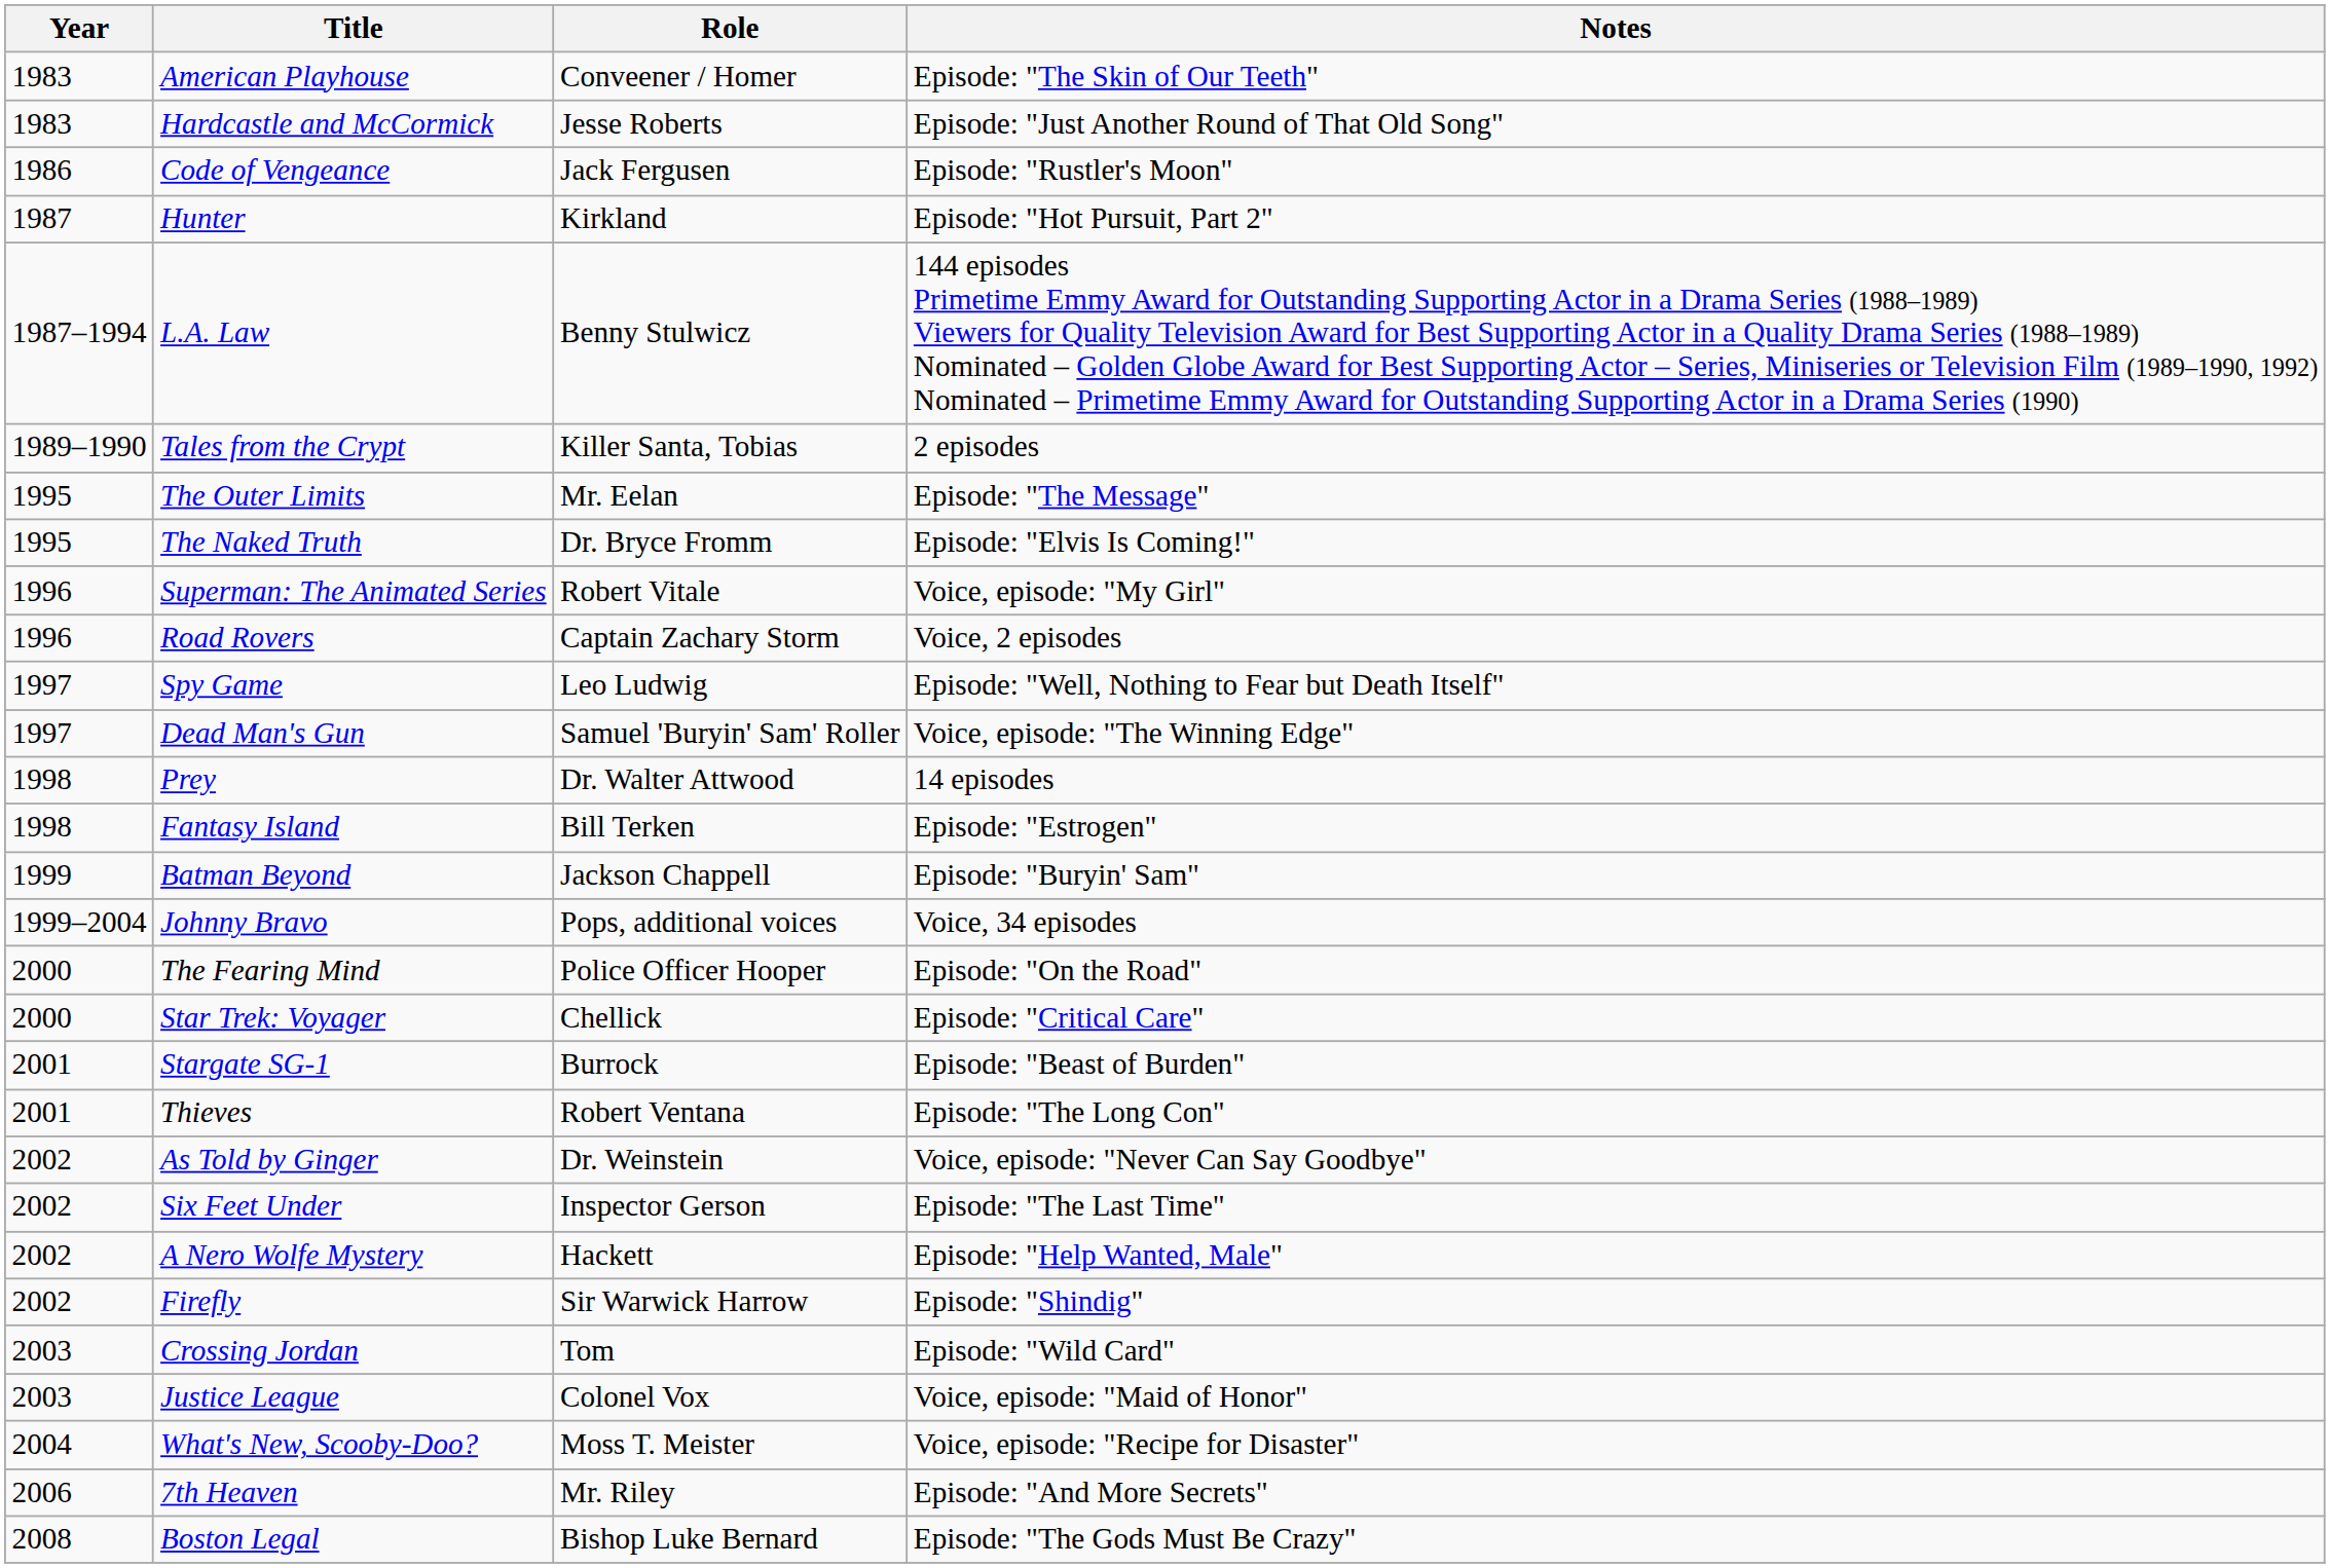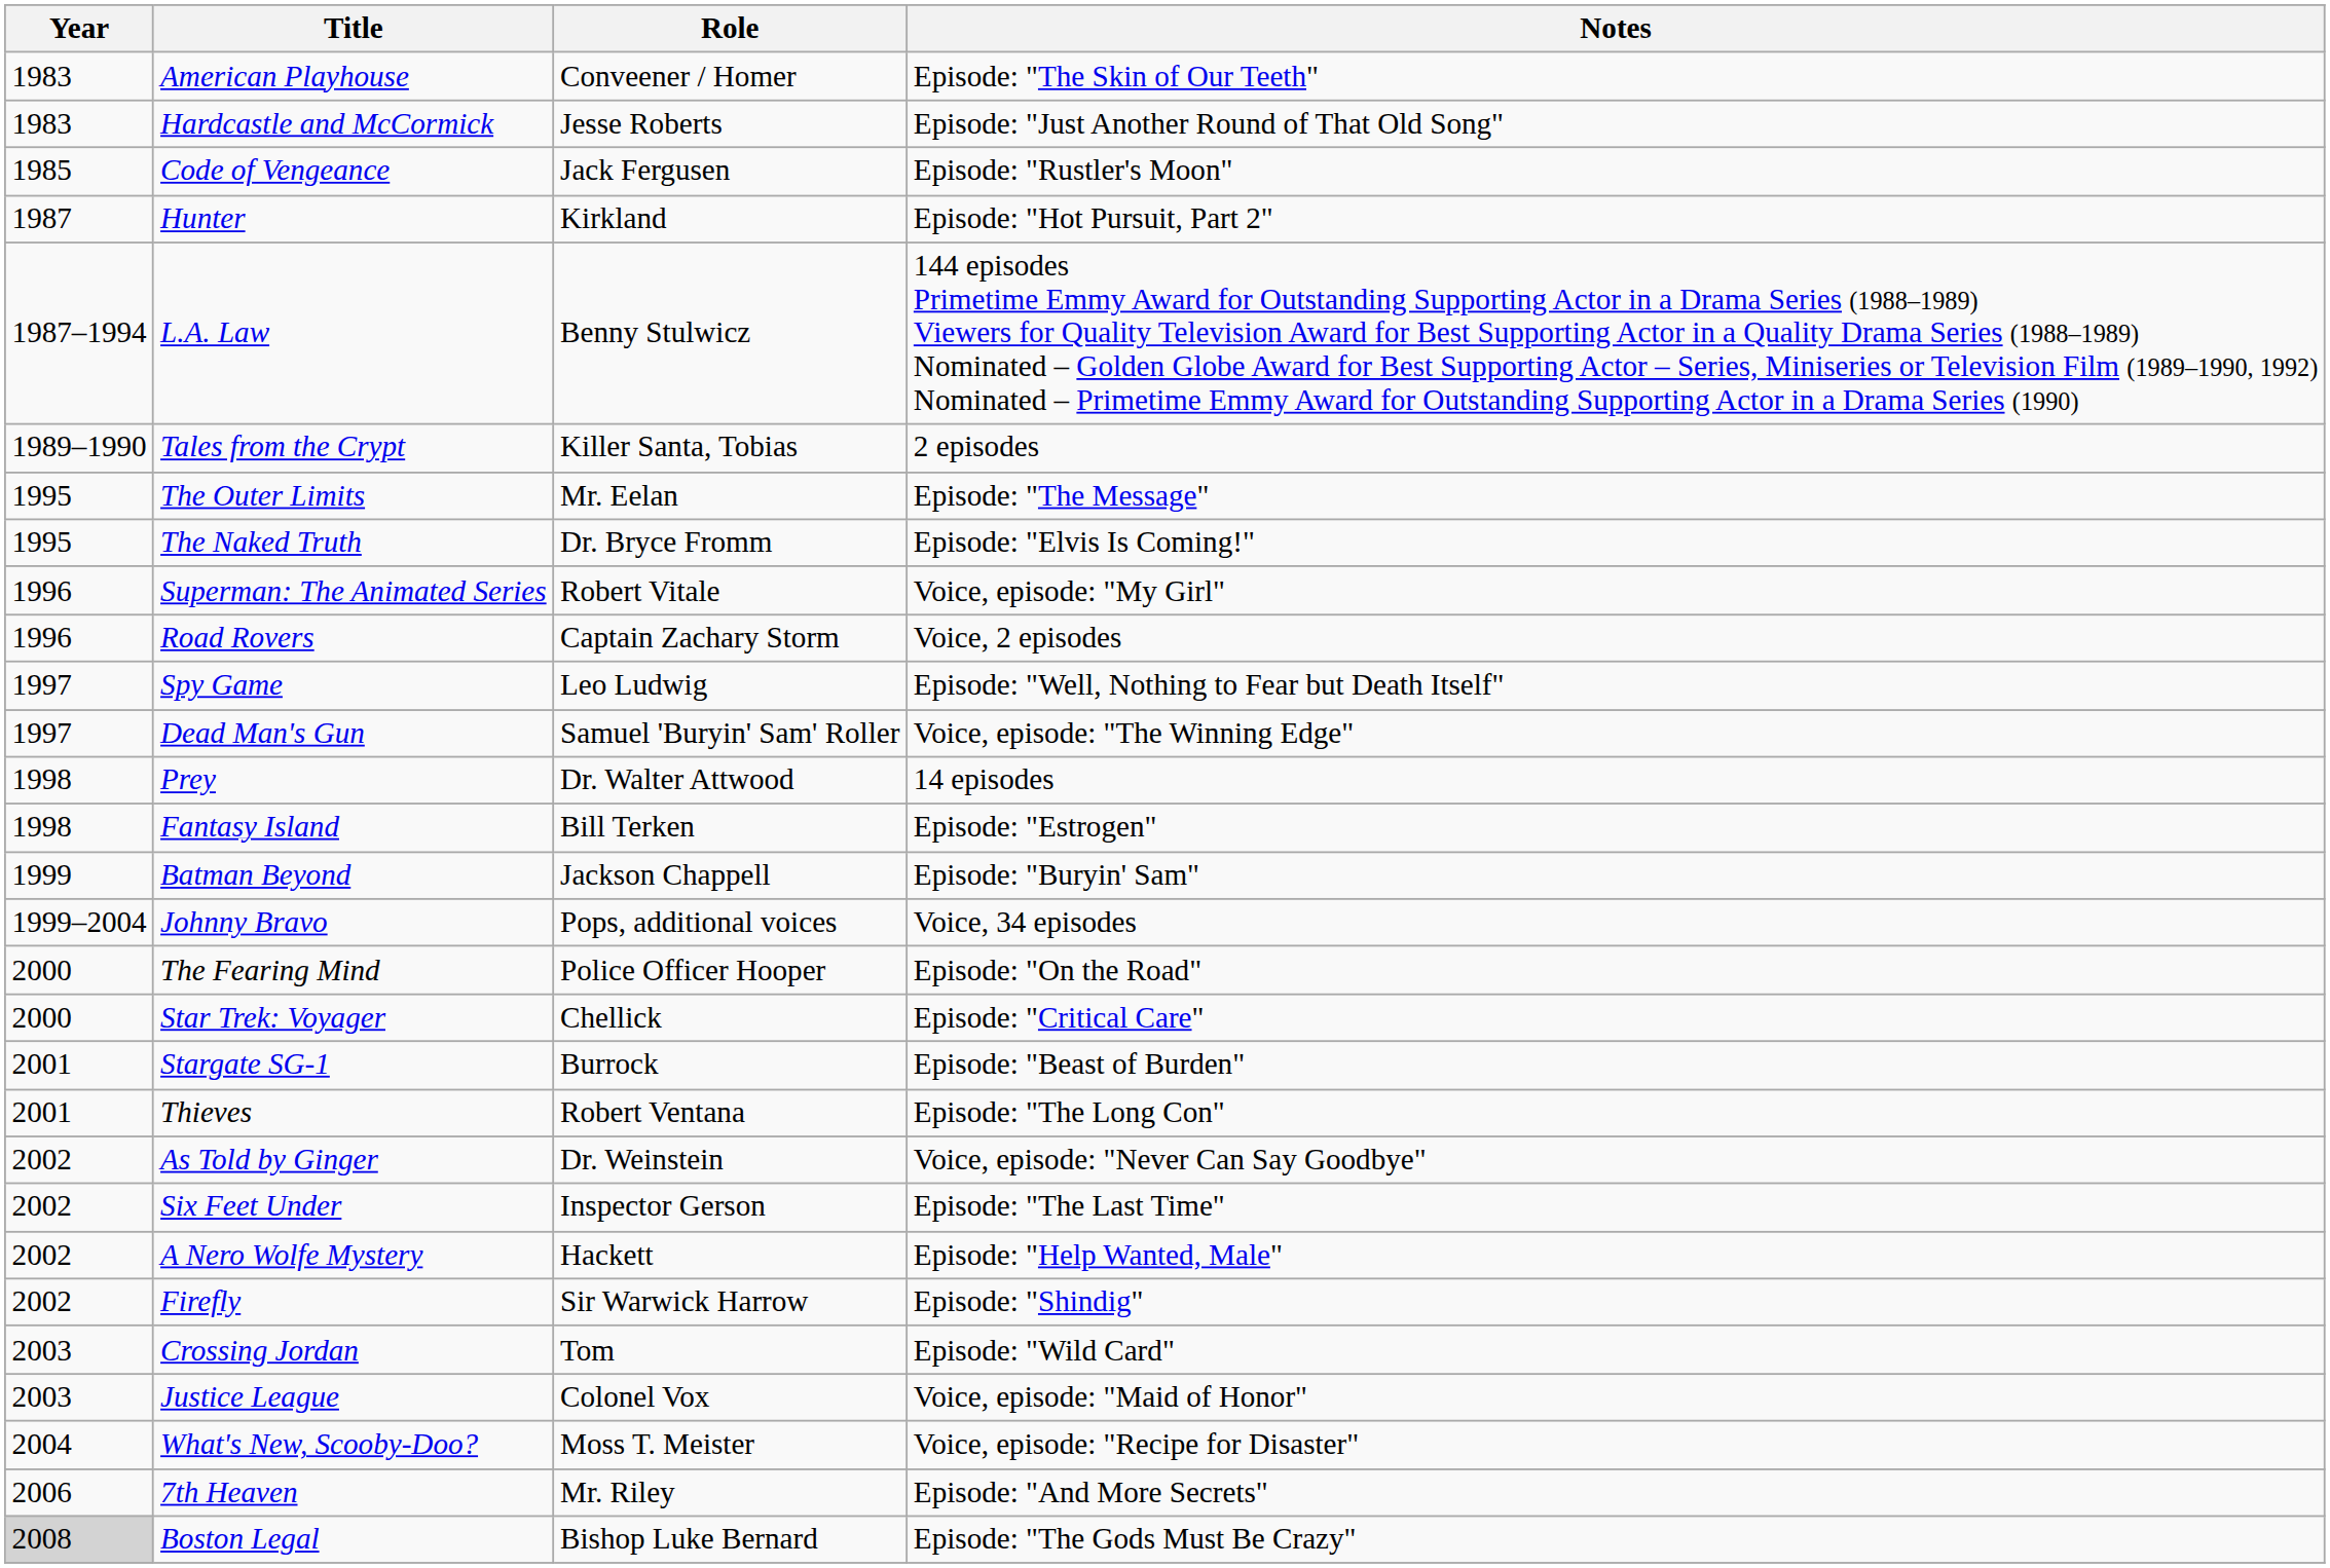 <table class="wikitable sortable">
 <tr>
 <th>Year</th>
 <th>Title</th>
 <th>Role</th>
 <th>Notes</th>
 </tr>
 <tr>
 <td>1983</td>
 <td><em><a href='#'>American Playhouse</a></em></td>
 <td>Conveener / Homer</td>
 <td>Episode: "<a href='#'>The Skin of Our Teeth</a>"</td>
 </tr>
 <tr>
 <td>1983</td>
 <td><em><a href='#'>Hardcastle and McCormick</a></em></td>
 <td>Jesse Roberts</td>
 <td>Episode: "Just Another Round of That Old Song"</td>
 </tr>
 <tr>
-<td>1986</td>
+<td>1985</td>
 <td><em><a href='#'>Code of Vengeance</a></em></td>
 <td>Jack Fergusen</td>
 <td>Episode: "Rustler's Moon"</td>
 </tr>
 <tr>
 <td>1987</td>
 <td><em><a href='#'>Hunter</a></em></td>
 <td>Kirkland</td>
 <td>Episode: "Hot Pursuit, Part 2"</td>
 </tr>
 <tr>
 <td>1987–1994</td>
 <td><em><a href='#'>L.A. Law</a></em></td>
 <td>Benny Stulwicz</td>
 <td>144 episodes<br><a href='#'>Primetime Emmy Award for Outstanding Supporting Actor in a Drama Series</a> <small>(1988–1989)</small><br><a href='#'>Viewers for Quality Television Award for Best Supporting Actor in a Quality Drama Series</a> <small>(1988–1989)</small><br>Nominated – <a href='#'>Golden Globe Award for Best Supporting Actor – Series, Miniseries or Television Film</a> <small>(1989–1990, 1992)</small><br>Nominated – <a href='#'>Primetime Emmy Award for Outstanding Supporting Actor in a Drama Series</a> <small>(1990)</small></td>
 </tr>
 <tr>
 <td>1989–1990</td>
 <td><em><a href='#'>Tales from the Crypt</a></em></td>
 <td>Killer Santa, Tobias</td>
 <td>2 episodes</td>
 </tr>
 <tr>
 <td>1995</td>
 <td><em><a href='#'>The Outer Limits</a></em></td>
 <td>Mr. Eelan</td>
 <td>Episode: "<a href='#'>The Message</a>"</td>
 </tr>
 <tr>
 <td>1995</td>
 <td><em><a href='#'>The Naked Truth</a></em></td>
 <td>Dr. Bryce Fromm</td>
 <td>Episode: "Elvis Is Coming!"</td>
 </tr>
 <tr>
 <td>1996</td>
 <td><em><a href='#'>Superman: The Animated Series</a></em></td>
 <td>Robert Vitale</td>
 <td>Voice, episode: "My Girl"</td>
 </tr>
 <tr>
 <td>1996</td>
 <td><em><a href='#'>Road Rovers</a></em></td>
 <td>Captain Zachary Storm</td>
 <td>Voice, 2 episodes</td>
 </tr>
 <tr>
 <td>1997</td>
 <td><em><a href='#'>Spy Game</a></em></td>
 <td>Leo Ludwig</td>
 <td>Episode: "Well, Nothing to Fear but Death Itself"</td>
 </tr>
 <tr>
 <td>1997</td>
 <td><em><a href='#'>Dead Man's Gun</a></em></td>
 <td>Samuel 'Buryin' Sam'  Roller</td>
 <td>Voice, episode: "The Winning Edge"</td>
 </tr>
 <tr>
 <td>1998</td>
 <td><em><a href='#'>Prey</a></em></td>
 <td>Dr. Walter Attwood</td>
 <td>14 episodes</td>
 </tr>
 <tr>
 <td>1998</td>
 <td><em><a href='#'>Fantasy Island</a></em></td>
 <td>Bill Terken</td>
 <td>Episode: "Estrogen"</td>
 </tr>
 <tr>
 <td>1999</td>
 <td><em><a href='#'>Batman Beyond</a></em></td>
 <td>Jackson Chappell</td>
 <td>Episode: "Buryin' Sam"</td>
 </tr>
 <tr>
 <td>1999–2004</td>
 <td><em><a href='#'>Johnny Bravo</a></em></td>
 <td>Pops, additional voices</td>
 <td>Voice, 34 episodes</td>
 </tr>
 <tr>
 <td>2000</td>
 <td><em>The Fearing Mind</em></td>
 <td>Police Officer Hooper</td>
 <td>Episode: "On the Road"</td>
 </tr>
 <tr>
 <td>2000</td>
 <td><em><a href='#'>Star Trek: Voyager</a></em></td>
 <td>Chellick</td>
 <td>Episode: "<a href='#'>Critical Care</a>"</td>
 </tr>
 <tr>
 <td>2001</td>
 <td><em><a href='#'>Stargate SG-1</a></em></td>
 <td>Burrock</td>
 <td>Episode: "Beast of Burden"</td>
 </tr>
 <tr>
 <td>2001</td>
 <td><em>Thieves</em></td>
 <td>Robert Ventana</td>
 <td>Episode: "The Long Con"</td>
 </tr>
 <tr>
 <td>2002</td>
 <td><em><a href='#'>As Told by Ginger</a></em></td>
 <td>Dr. Weinstein</td>
 <td>Voice, episode: "Never Can Say Goodbye"</td>
 </tr>
 <tr>
 <td>2002</td>
 <td><em><a href='#'>Six Feet Under</a></em></td>
 <td>Inspector Gerson</td>
 <td>Episode: "The Last Time"</td>
 </tr>
 <tr>
 <td>2002</td>
 <td><em><a href='#'>A Nero Wolfe Mystery</a></em></td>
 <td>Hackett</td>
 <td>Episode: "<a href='#'>Help Wanted, Male</a>"</td>
 </tr>
 <tr>
 <td>2002</td>
 <td><em><a href='#'>Firefly</a></em></td>
 <td>Sir Warwick Harrow</td>
 <td>Episode: "<a href='#'>Shindig</a>"</td>
 </tr>
 <tr>
 <td>2003</td>
 <td><em><a href='#'>Crossing Jordan</a></em></td>
 <td>Tom</td>
 <td>Episode: "Wild Card"</td>
 </tr>
 <tr>
 <td>2003</td>
 <td><em><a href='#'>Justice League</a></em></td>
 <td>Colonel Vox</td>
 <td>Voice, episode: "Maid of Honor"</td>
 </tr>
 <tr>
 <td>2004</td>
 <td><em><a href='#'>What's New, Scooby-Doo?</a></em></td>
 <td>Moss T. Meister</td>
 <td>Voice, episode: "Recipe for Disaster"</td>
 </tr>
 <tr>
 <td>2006</td>
 <td><em><a href='#'>7th Heaven</a></em></td>
 <td>Mr. Riley</td>
 <td>Episode: "And More Secrets"</td>
 </tr>
 <tr>
-<td>2008</td>
+<td style="background: lightgrey;">2008</td>
 <td><em><a href='#'>Boston Legal</a></em></td>
 <td>Bishop Luke Bernard</td>
 <td>Episode: "The Gods Must Be Crazy"</td>
 </tr>
 </table>
